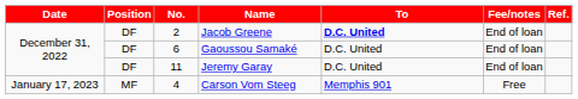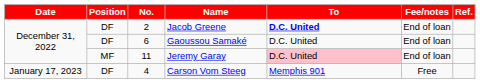 <table class="wikitable" style="text-align:center; font-size:90%; ">
 <tr>
 <th style="background:#FF0000; color:#FFFFFF; width:120px;">Date</th>
 <th style="background:#FF0000; color:#FFFFFF; width:50px;">Position</th>
 <th style="background:#FF0000; color:#FFFFFF; width:50px;">No.</th>
 <th style="background:#FF0000; color:#FFFFFF; width:150px;">Name</th>
 <th style="background:#FF0000; color:#FFFFFF; width:200px;">To</th>
 <th style="background:#FF0000; color:#FFFFFF;">Fee/notes</th>
 <th style="background:#FF0000; color:#FFFFFF; width:25px;">Ref.</th>
 </tr>
 <tr>
 <td rowspan="3">December 31, 2022</td>
 <td>DF</td>
 <td>2</td>
 <td align="left"> <a href='#'>Jacob Greene</a></td>
 <td align="left"><strong> <a href='#'>D.C. United</a></strong></td>
 <td>End of loan</td>
 <td></td>
 </tr>
 <tr>
 <td>DF</td>
 <td>6</td>
 <td align="left"> <a href='#'>Gaoussou Samaké</a></td>
 <td align="left"> D.C. United</td>
 <td>End of loan</td>
 <td></td>
 </tr>
 <tr>
-<td>DF</td>
+<td>MF</td>
 <td>11</td>
 <td align="left"> <a href='#'>Jeremy Garay</a></td>
-<td align="left"> D.C. United</td>
+<td align="left" style="background: pink;"> D.C. United</td>
 <td>End of loan</td>
 <td></td>
 </tr>
 <tr>
 <td>January 17, 2023</td>
-<td>MF</td>
+<td>DF</td>
 <td>4</td>
 <td align="left"> <a href='#'>Carson Vom Steeg</a></td>
 <td align="left"> <a href='#'>Memphis 901</a></td>
 <td>Free</td>
 <td></td>
 </tr>
 </table>
